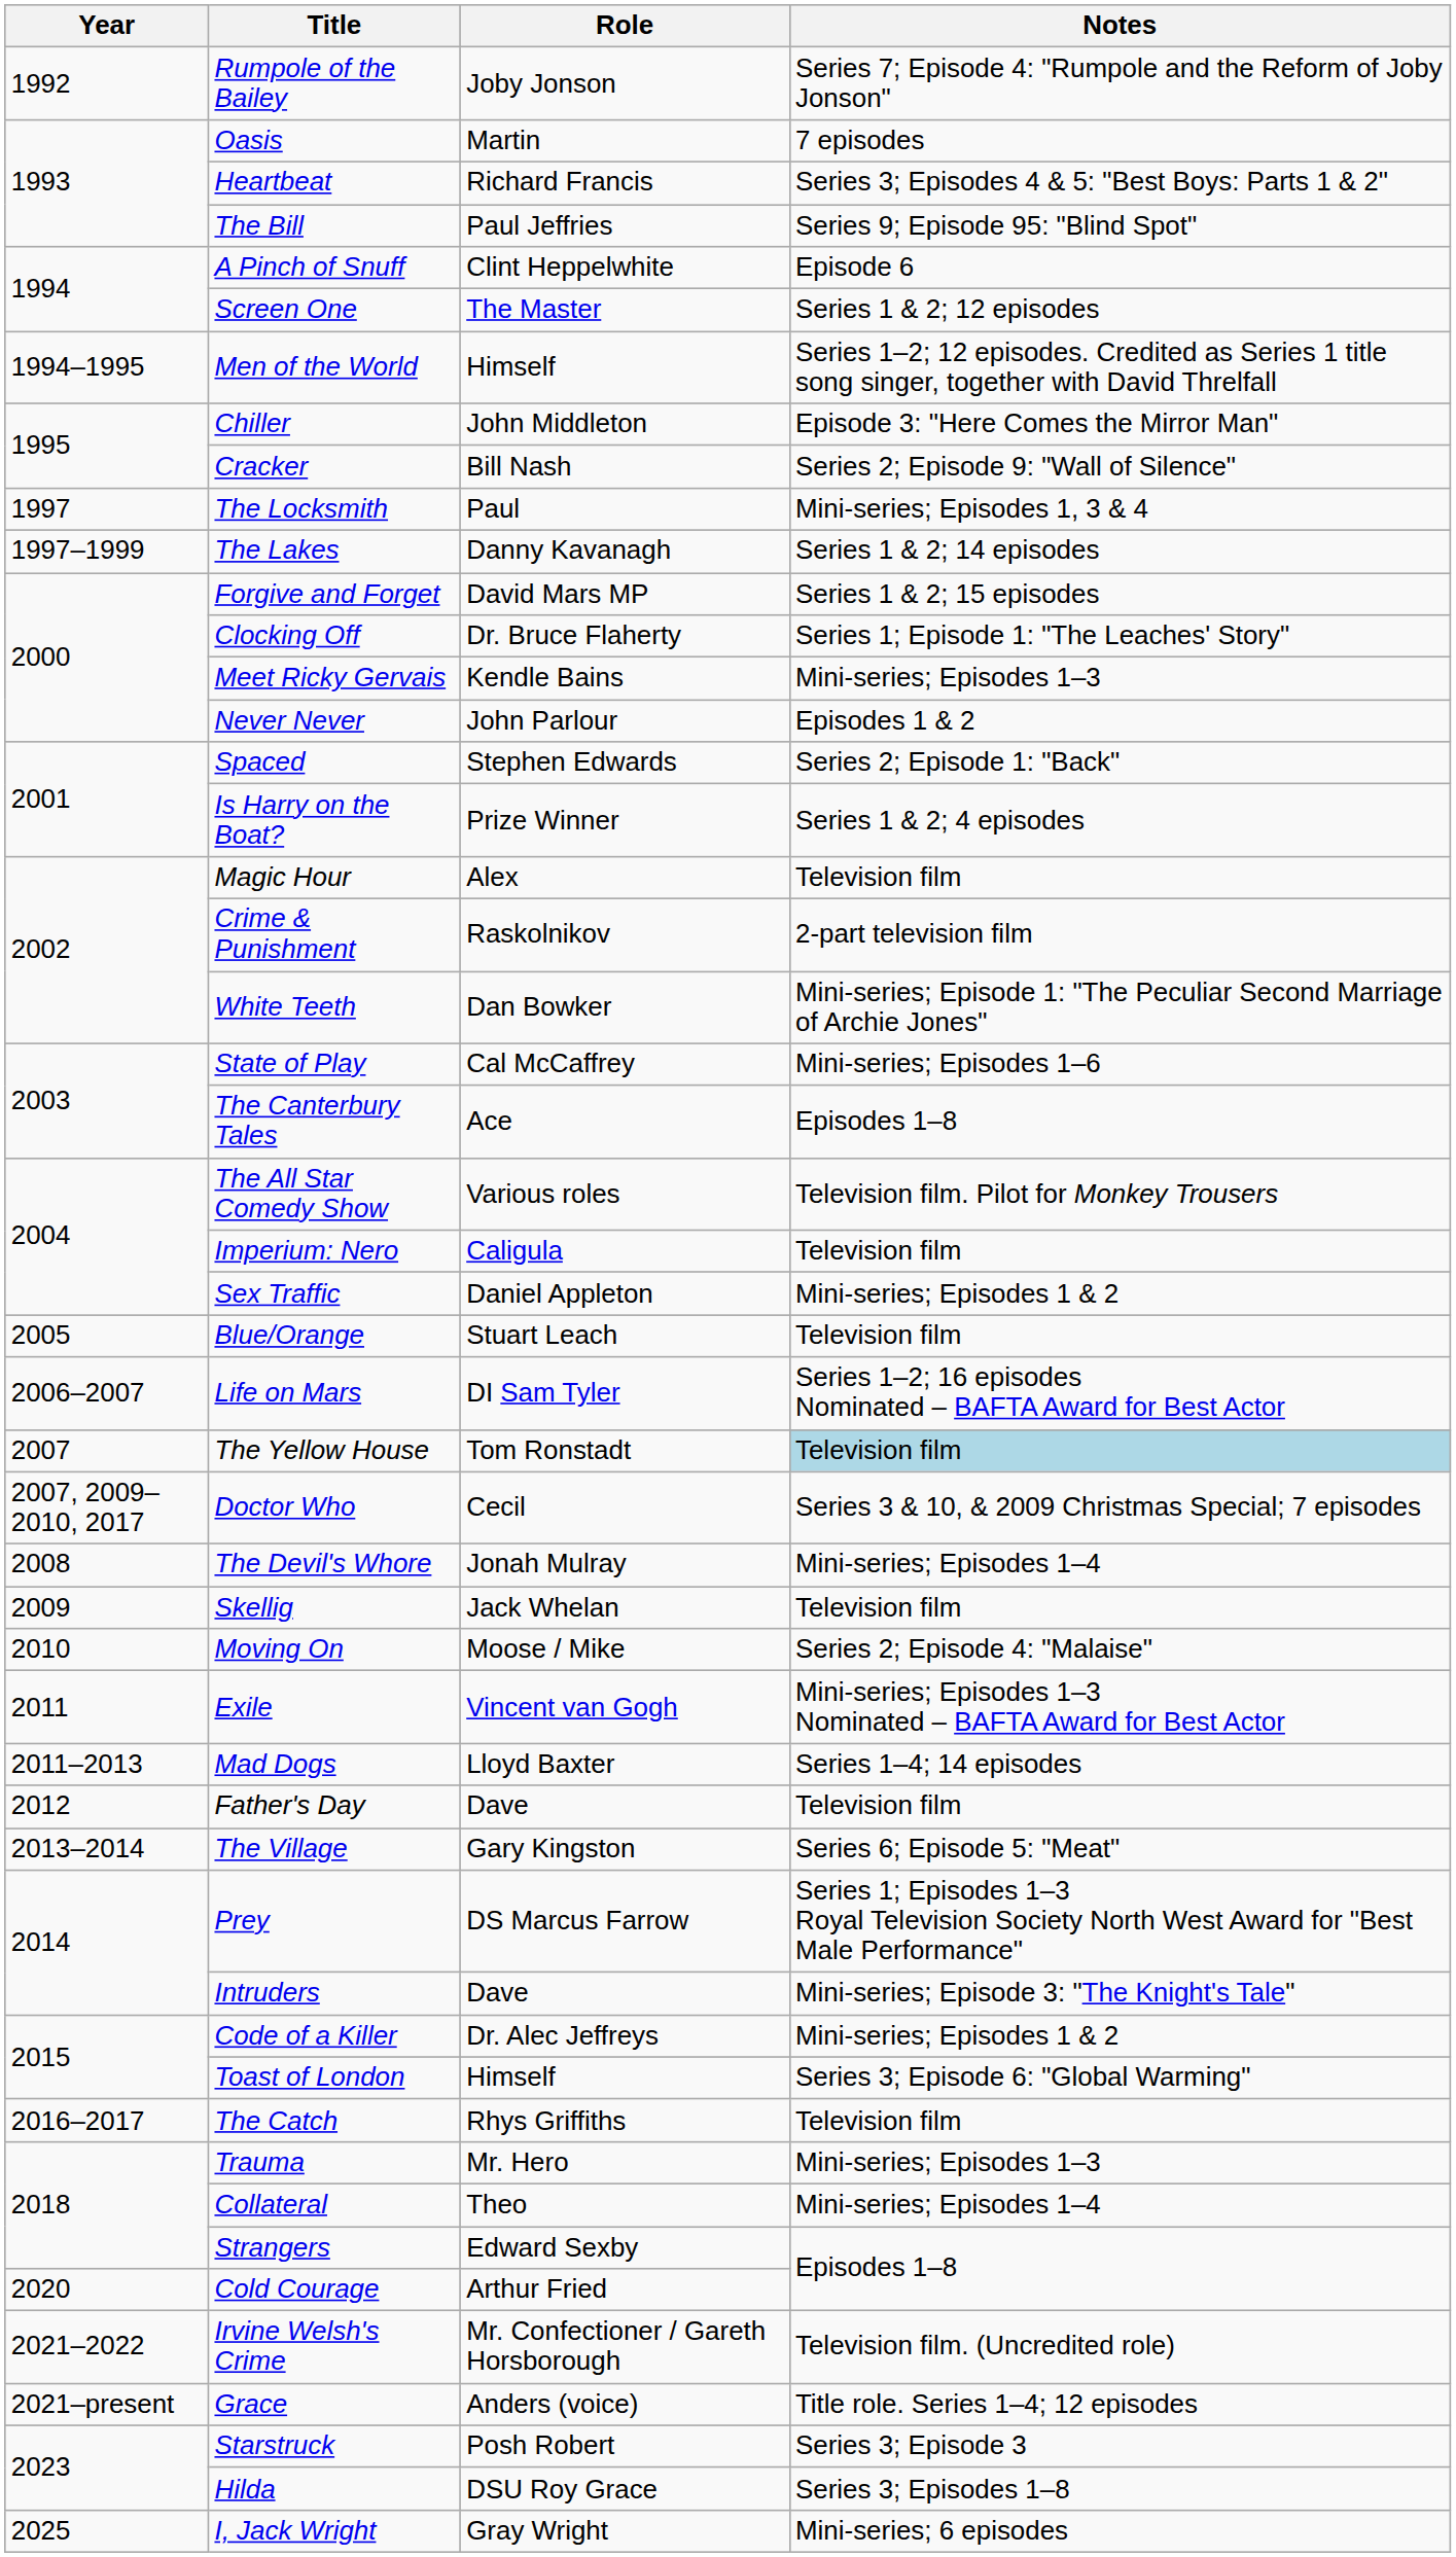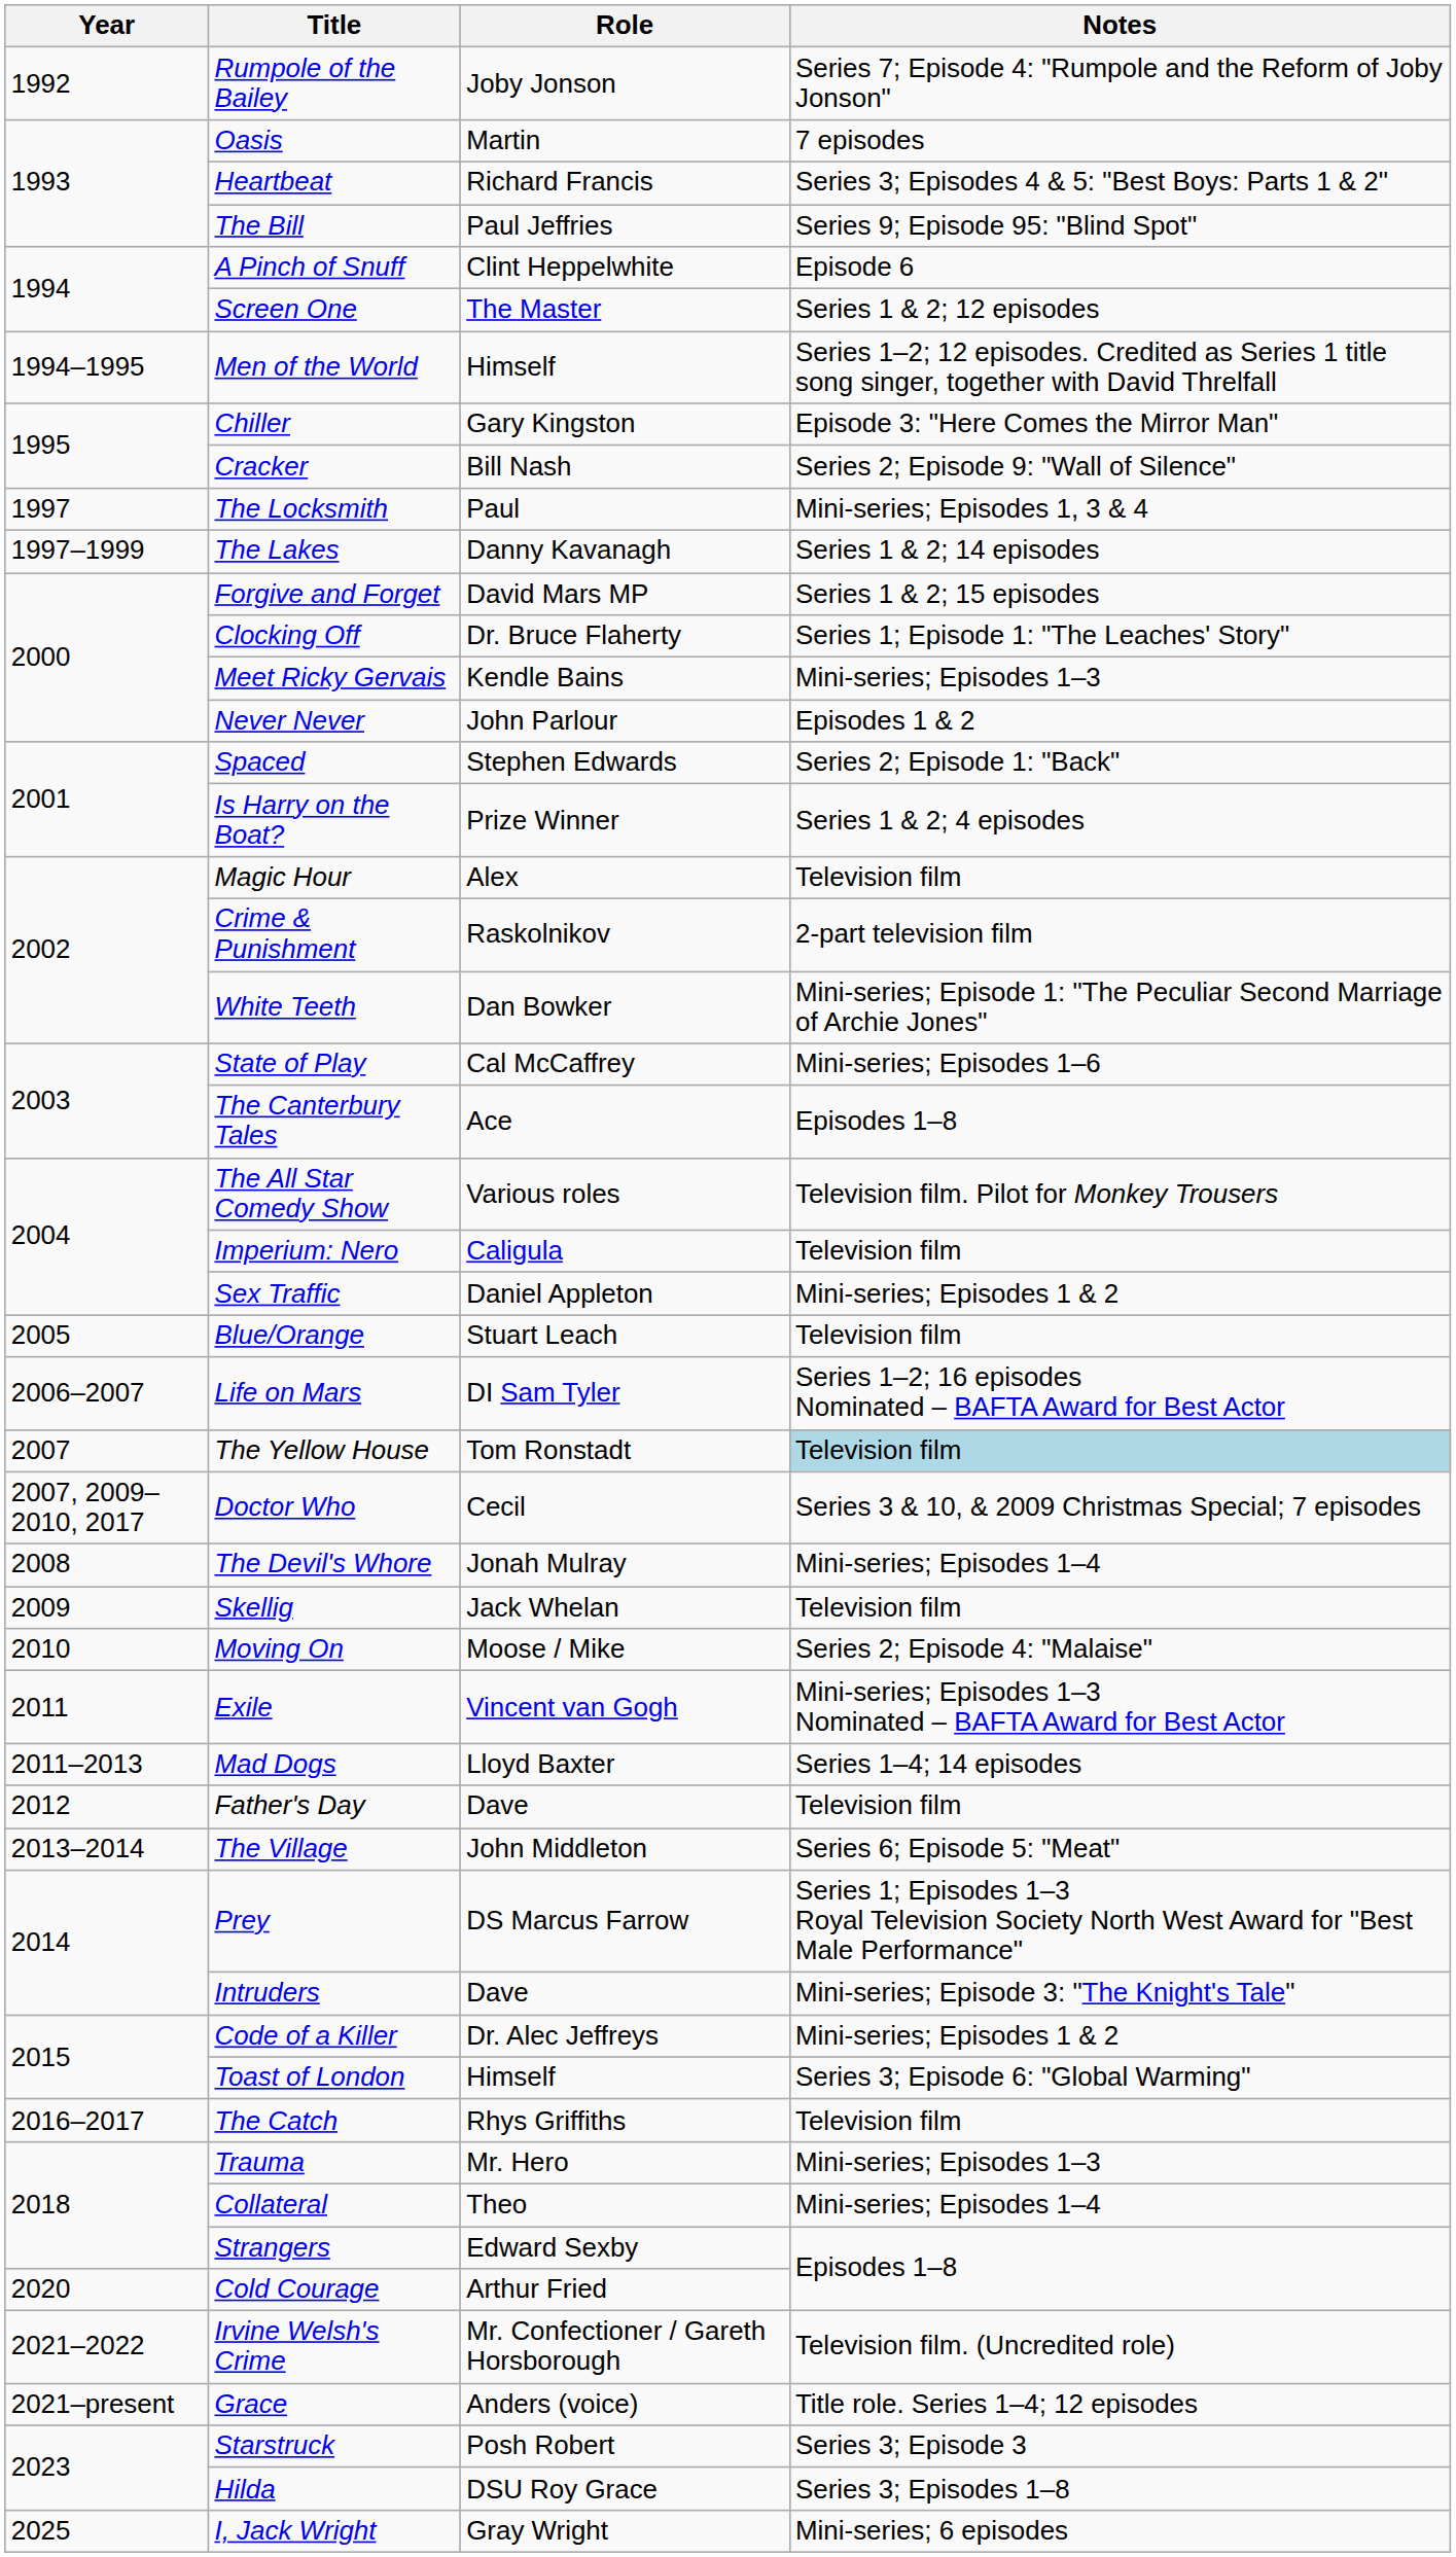 <table class="wikitable sortable">
 <tr>
 <th>Year</th>
 <th>Title</th>
 <th>Role</th>
 <th class="unsortable">Notes</th>
 </tr>
 <tr>
 <td>1992</td>
 <td><em><a href='#'>Rumpole of the Bailey</a></em></td>
 <td>Joby Jonson</td>
 <td>Series 7; Episode 4: "Rumpole and the Reform of Joby Jonson"</td>
 </tr>
 <tr>
 <td rowspan="3">1993</td>
 <td><em><a href='#'>Oasis</a></em></td>
 <td>Martin</td>
 <td>7 episodes</td>
 </tr>
 <tr>
 <td><em><a href='#'>Heartbeat</a></em></td>
 <td>Richard Francis</td>
 <td>Series 3; Episodes 4 & 5: "Best Boys: Parts 1 & 2"</td>
 </tr>
 <tr>
 <td><em><a href='#'>The Bill</a></em></td>
 <td>Paul Jeffries</td>
 <td>Series 9; Episode 95: "Blind Spot"</td>
 </tr>
 <tr>
 <td rowspan="2">1994</td>
 <td><em><a href='#'>A Pinch of Snuff</a></em></td>
 <td>Clint Heppelwhite</td>
 <td>Episode 6</td>
 </tr>
 <tr>
 <td><em><a href='#'>Screen One</a></em></td>
 <td><a href='#'>The Master</a></td>
 <td>Series 1 & 2; 12 episodes</td>
 </tr>
 <tr>
 <td>1994–1995</td>
 <td><em><a href='#'>Men of the World</a></em></td>
 <td>Himself</td>
 <td>Series 1–2; 12 episodes. Credited as Series 1 title song singer, together with David Threlfall</td>
 </tr>
 <tr>
 <td rowspan="2">1995</td>
 <td><em><a href='#'>Chiller</a></em></td>
-<td>John Middleton</td>
+<td>Gary Kingston</td>
 <td>Episode 3: "Here Comes the Mirror Man"</td>
 </tr>
 <tr>
 <td><em><a href='#'>Cracker</a></em></td>
 <td>Bill Nash</td>
 <td>Series 2; Episode 9: "Wall of Silence"</td>
 </tr>
 <tr>
 <td>1997</td>
 <td><em><a href='#'>The Locksmith</a></em> </td>
 <td>Paul</td>
 <td>Mini-series; Episodes 1, 3 & 4</td>
 </tr>
 <tr>
 <td>1997–1999</td>
 <td><em><a href='#'>The Lakes</a></em></td>
 <td>Danny Kavanagh</td>
 <td>Series 1 & 2; 14 episodes</td>
 </tr>
 <tr>
 <td rowspan="4">2000</td>
 <td><em><a href='#'>Forgive and Forget</a></em></td>
 <td>David Mars MP</td>
 <td>Series 1 & 2; 15 episodes</td>
 </tr>
 <tr>
 <td><em><a href='#'>Clocking Off</a></em></td>
 <td>Dr. Bruce Flaherty</td>
 <td>Series 1; Episode 1: "The Leaches' Story"</td>
 </tr>
 <tr>
 <td><em><a href='#'>Meet Ricky Gervais</a></em></td>
 <td>Kendle Bains</td>
 <td>Mini-series; Episodes 1–3</td>
 </tr>
 <tr>
 <td><em><a href='#'>Never Never</a></em></td>
 <td>John Parlour</td>
 <td>Episodes 1 & 2</td>
 </tr>
 <tr>
 <td rowspan="2">2001</td>
 <td><em><a href='#'>Spaced</a></em></td>
 <td>Stephen Edwards</td>
 <td>Series 2; Episode 1: "Back"</td>
 </tr>
 <tr>
 <td><em><a href='#'>Is Harry on the Boat?</a></em></td>
 <td>Prize Winner</td>
 <td>Series 1 & 2; 4 episodes</td>
 </tr>
 <tr>
 <td rowspan="3">2002</td>
 <td><em>Magic Hour</em></td>
 <td>Alex</td>
 <td>Television film</td>
 </tr>
 <tr>
 <td><em><a href='#'>Crime & Punishment</a></em></td>
 <td>Raskolnikov</td>
 <td>2-part television film</td>
 </tr>
 <tr>
 <td><em><a href='#'>White Teeth</a></em></td>
 <td>Dan Bowker</td>
 <td>Mini-series; Episode 1: "The Peculiar Second Marriage of Archie Jones"</td>
 </tr>
 <tr>
 <td rowspan="2">2003</td>
 <td><em><a href='#'>State of Play</a></em></td>
 <td>Cal McCaffrey</td>
 <td>Mini-series; Episodes 1–6</td>
 </tr>
 <tr>
 <td><em><a href='#'>The Canterbury Tales</a></em></td>
 <td>Ace</td>
 <td>Episodes 1–8</td>
 </tr>
 <tr>
 <td rowspan="3">2004</td>
 <td><em><a href='#'>The All Star Comedy Show</a></em></td>
 <td>Various roles</td>
 <td>Television film. Pilot for <em>Monkey Trousers</em></td>
 </tr>
 <tr>
 <td><em><a href='#'>Imperium: Nero</a></em></td>
 <td><a href='#'>Caligula</a></td>
 <td>Television film</td>
 </tr>
 <tr>
 <td><em><a href='#'>Sex Traffic</a></em></td>
 <td>Daniel Appleton</td>
 <td>Mini-series; Episodes 1 & 2</td>
 </tr>
 <tr>
 <td>2005</td>
 <td><em><a href='#'>Blue/Orange</a></em></td>
 <td>Stuart Leach</td>
 <td>Television film</td>
 </tr>
 <tr>
 <td>2006–2007</td>
 <td><em><a href='#'>Life on Mars</a></em></td>
 <td>DI <a href='#'>Sam Tyler</a></td>
 <td>Series 1–2; 16 episodes<br>Nominated – <a href='#'>BAFTA Award for Best Actor</a></td>
 </tr>
 <tr>
 <td>2007</td>
 <td><em>The Yellow House</em></td>
 <td>Tom Ronstadt</td>
 <td style="background: lightblue;">Television film</td>
 </tr>
 <tr>
 <td>2007, 2009–2010, 2017</td>
 <td><em><a href='#'>Doctor Who</a></em></td>
 <td>Cecil</td>
 <td>Series 3 & 10, & 2009 Christmas Special; 7 episodes</td>
 </tr>
 <tr>
 <td>2008</td>
 <td><em><a href='#'>The Devil's Whore</a></em></td>
 <td>Jonah Mulray</td>
 <td>Mini-series; Episodes 1–4</td>
 </tr>
 <tr>
 <td>2009</td>
 <td><em><a href='#'>Skellig</a></em></td>
 <td>Jack Whelan</td>
 <td>Television film</td>
 </tr>
 <tr>
 <td>2010</td>
 <td><em><a href='#'>Moving On</a></em></td>
 <td>Moose / Mike</td>
 <td>Series 2; Episode 4: "Malaise"</td>
 </tr>
 <tr>
 <td>2011</td>
 <td><em><a href='#'>Exile</a></em></td>
 <td><a href='#'>Vincent van Gogh</a></td>
 <td>Mini-series; Episodes 1–3<br>Nominated – <a href='#'>BAFTA Award for Best Actor</a></td>
 </tr>
 <tr>
 <td>2011–2013</td>
 <td><em><a href='#'>Mad Dogs</a></em></td>
 <td>Lloyd Baxter</td>
 <td>Series 1–4; 14 episodes</td>
 </tr>
 <tr>
 <td>2012</td>
 <td><em>Father's Day</em></td>
 <td>Dave</td>
 <td>Television film</td>
 </tr>
 <tr>
 <td>2013–2014</td>
 <td><em><a href='#'>The Village</a></em></td>
-<td>Gary Kingston</td>
+<td>John Middleton</td>
 <td>Series 6; Episode 5: "Meat"</td>
 </tr>
 <tr>
 <td rowspan="2">2014</td>
 <td><a href='#'><em>Prey</em></a></td>
 <td>DS Marcus Farrow</td>
 <td>Series 1; Episodes 1–3<br>Royal Television Society North West Award for "Best Male Performance"</td>
 </tr>
 <tr>
 <td><em><a href='#'>Intruders</a></em></td>
 <td>Dave</td>
 <td>Mini-series; Episode 3: "<a href='#'>The Knight's Tale</a>"</td>
 </tr>
 <tr>
 <td rowspan="2">2015</td>
 <td><em><a href='#'>Code of a Killer</a></em></td>
 <td>Dr. Alec Jeffreys</td>
 <td>Mini-series; Episodes 1 & 2</td>
 </tr>
 <tr>
 <td><em><a href='#'>Toast of London</a></em></td>
 <td>Himself</td>
 <td>Series 3; Episode 6: "Global Warming"</td>
 </tr>
 <tr>
 <td>2016–2017</td>
 <td><a href='#'><em>The Catch</em></a></td>
 <td>Rhys Griffiths</td>
 <td>Television film</td>
 </tr>
 <tr>
 <td rowspan="3">2018</td>
 <td><em><a href='#'>Trauma</a></em></td>
 <td>Mr. Hero</td>
 <td>Mini-series; Episodes 1–3</td>
 </tr>
 <tr>
 <td><em><a href='#'>Collateral</a></em></td>
 <td>Theo</td>
 <td>Mini-series; Episodes 1–4</td>
 </tr>
 <tr>
 <td><em><a href='#'>Strangers</a></em></td>
 <td>Edward Sexby</td>
 <td rowspan="2">Episodes 1–8</td>
 </tr>
 <tr>
 <td>2020</td>
 <td><em><a href='#'>Cold Courage</a></em></td>
 <td>Arthur Fried</td>
 </tr>
 <tr>
 <td>2021–2022</td>
 <td><em><a href='#'>Irvine Welsh's Crime</a></em></td>
 <td>Mr. Confectioner / Gareth Horsborough</td>
 <td>Television film. (Uncredited role)</td>
 </tr>
 <tr>
 <td>2021–present</td>
 <td><em><a href='#'>Grace</a></em></td>
 <td>Anders (voice)</td>
 <td>Title role. Series 1–4; 12 episodes</td>
 </tr>
 <tr>
 <td rowspan="2">2023</td>
 <td><em><a href='#'>Starstruck</a></em></td>
 <td>Posh Robert</td>
 <td>Series 3; Episode 3</td>
 </tr>
 <tr>
 <td><em><a href='#'>Hilda</a></em></td>
 <td>DSU Roy Grace</td>
 <td>Series 3; Episodes 1–8</td>
 </tr>
 <tr>
 <td>2025</td>
 <td><em><a href='#'>I, Jack Wright</a></em></td>
 <td>Gray Wright</td>
 <td>Mini-series; 6 episodes</td>
 </tr>
 </table>
